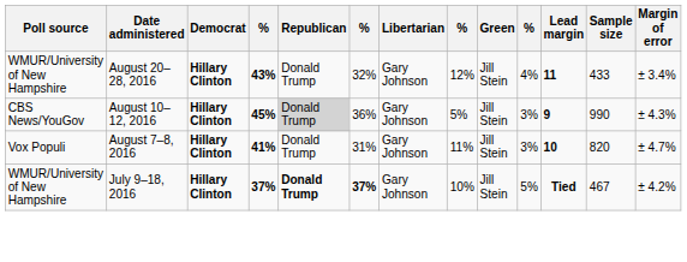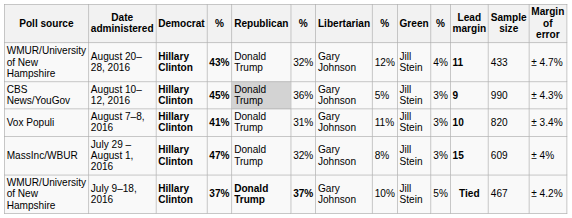 <table class="wikitable">
 <tr>
 <th>Poll source</th>
 <th>Date administered</th>
 <th>Democrat</th>
 <th>%</th>
 <th>Republican</th>
 <th>%</th>
 <th>Libertarian</th>
 <th>%</th>
 <th>Green</th>
 <th>%</th>
 <th>Lead margin</th>
 <th>Sample size</th>
 <th>Margin of error</th>
 </tr>
 <tr>
 <td>WMUR/University of New Hampshire</td>
 <td>August 20–28, 2016</td>
 <td><strong>Hillary Clinton</strong></td>
 <td><strong>43%</strong></td>
 <td>Donald Trump</td>
 <td>32%</td>
 <td>Gary Johnson</td>
 <td>12%</td>
 <td>Jill Stein</td>
 <td>4%</td>
 <td><strong>11</strong></td>
 <td>433</td>
-<td>± 3.4%</td>
+<td>± 4.7%</td>
 </tr>
 <tr>
 <td>CBS News/YouGov</td>
 <td>August 10–12, 2016</td>
 <td><strong>Hillary Clinton</strong></td>
 <td><strong>45%</strong></td>
 <td style="background: lightgrey;">Donald Trump</td>
 <td>36%</td>
 <td>Gary Johnson</td>
 <td>5%</td>
 <td>Jill Stein</td>
 <td>3%</td>
 <td><strong>9</strong></td>
 <td>990</td>
 <td>± 4.3%</td>
 </tr>
 <tr>
 <td>Vox Populi</td>
 <td>August 7–8, 2016</td>
 <td><strong>Hillary Clinton</strong></td>
 <td><strong>41%</strong></td>
 <td>Donald Trump</td>
 <td>31%</td>
 <td>Gary Johnson</td>
 <td>11%</td>
 <td>Jill Stein</td>
 <td>3%</td>
 <td><strong>10</strong></td>
 <td>820</td>
-<td>± 4.7%</td>
+<td>± 3.4%</td>
+</tr>
+<tr>
+<td>MassInc/WBUR</td>
+<td>July 29 – August 1, 2016</td>
+<td><strong>Hillary Clinton</strong></td>
+<td><strong>47%</strong></td>
+<td>Donald Trump</td>
+<td>32%</td>
+<td>Gary Johnson</td>
+<td>8%</td>
+<td>Jill Stein</td>
+<td>3%</td>
+<td><strong>15</strong></td>
+<td>609</td>
+<td>± 4%</td>
 </tr>
 <tr>
 <td>WMUR/University of New Hampshire</td>
 <td>July 9–18, 2016</td>
 <td><strong>Hillary Clinton</strong></td>
 <td><strong>37%</strong></td>
 <td><strong>Donald Trump</strong></td>
 <td><strong>37%</strong></td>
 <td>Gary Johnson</td>
 <td>10%</td>
 <td>Jill Stein</td>
 <td>5%</td>
 <td align="center"><strong>Tied</strong></td>
 <td>467</td>
 <td>± 4.2%</td>
 </tr>
 </table>
